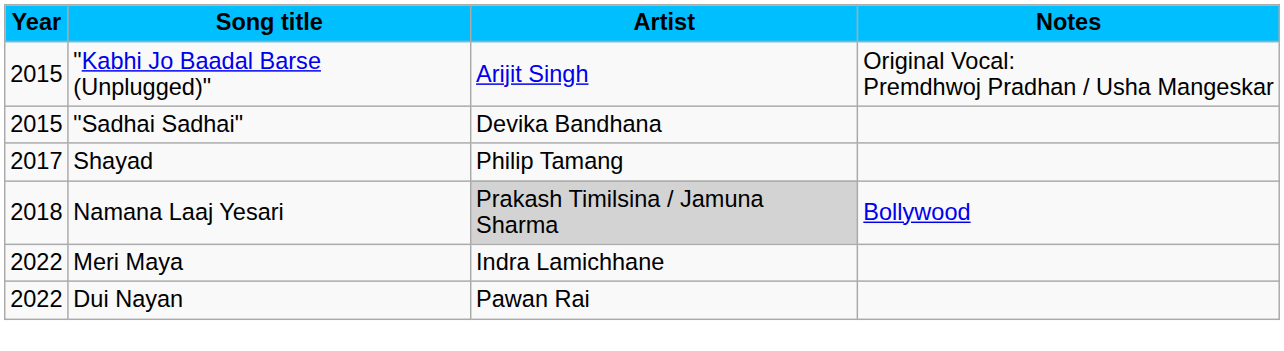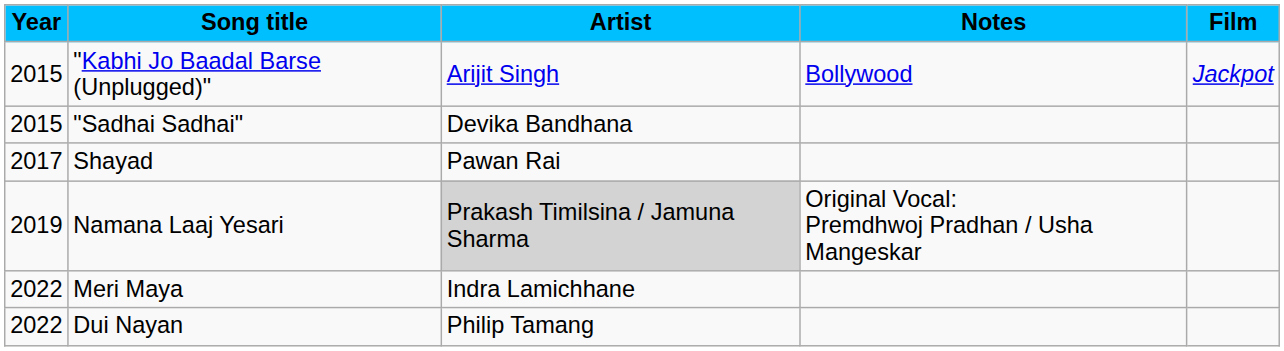 <table class="wikitable sortable">
 <tr style="text-align:center;">
 <th style="background-color: #00BFFF">Year</th>
 <th style="background-color: #00BFFF">Song title</th>
 <th style="background-color: #00BFFF">Artist</th>
 <th style="background-color: #00BFFF">Notes</th>
+<th style="background-color: #00BFFF">Film</th>
 </tr>
 <tr>
 <td style="text-align:center;">2015</td>
 <td>"<a href='#'>Kabhi Jo Baadal Barse</a> (Unplugged)"</td>
 <td><a href='#'>Arijit Singh</a></td>
-<td>Original Vocal:<br>Premdhwoj Pradhan / Usha Mangeskar</td>
+<td><a href='#'>Bollywood</a></td>
+<td><em><a href='#'>Jackpot</a></em></td>
 </tr>
 <tr>
 <td>2015</td>
 <td>"Sadhai Sadhai"</td>
 <td>Devika Bandhana</td>
 <td></td>
+<td></td>
 </tr>
 <tr>
 <td>2017</td>
 <td>Shayad</td>
-<td>Philip Tamang</td>
+<td>Pawan Rai</td>
+<td></td>
 <td></td>
 </tr>
 <tr>
-<td>2018</td>
+<td>2019</td>
 <td>Namana Laaj Yesari</td>
 <td style="background: lightgrey;">Prakash Timilsina / Jamuna Sharma</td>
-<td><a href='#'>Bollywood</a></td>
+<td>Original Vocal:<br>Premdhwoj Pradhan / Usha Mangeskar</td>
+<td></td>
 </tr>
 <tr>
 <td>2022</td>
 <td>Meri Maya</td>
 <td>Indra Lamichhane</td>
 <td></td>
+<td></td>
 </tr>
 <tr>
 <td>2022</td>
 <td>Dui Nayan</td>
-<td>Pawan Rai</td>
+<td>Philip Tamang</td>
+<td></td>
 <td></td>
 </tr>
 </table>
